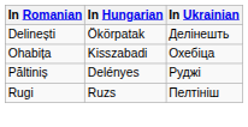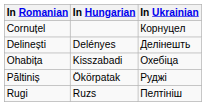 <table class="wikitable">
 <tr>
 <th>In <a href='#'>Romanian</a></th>
 <th>In <a href='#'>Hungarian</a></th>
 <th>In <a href='#'>Ukrainian</a></th>
 </tr>
 <tr>
+<td>Cornuțel</td>
+<td></td>
+<td>Корнуцел</td>
+</tr>
+<tr>
 <td>Delinești</td>
-<td>Ökörpatak</td>
+<td>Delényes</td>
 <td>Делінешть</td>
 </tr>
 <tr>
 <td>Ohabița</td>
 <td>Kisszabadi</td>
 <td>Охебіца</td>
 </tr>
 <tr>
 <td>Păltiniș</td>
-<td>Delényes</td>
+<td>Ökörpatak</td>
 <td>Руджі</td>
 </tr>
 <tr>
 <td>Rugi</td>
 <td>Ruzs</td>
 <td>Пелтініш</td>
 </tr>
 </table>
